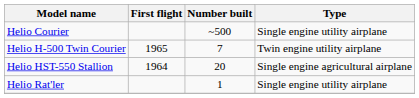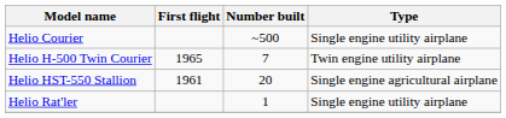 <table class="wikitable sortable">
 <tr>
 <th>Model name</th>
 <th>First flight</th>
 <th>Number built</th>
 <th>Type</th>
 </tr>
 <tr>
 <td align=left><a href='#'>Helio Courier</a></td>
 <td align=center></td>
 <td align=center>~500</td>
 <td align=left>Single engine utility airplane</td>
 </tr>
 <tr>
 <td align=left><a href='#'>Helio H-500 Twin Courier</a></td>
 <td align=center>1965</td>
 <td align=center>7</td>
 <td align=left>Twin engine utility airplane</td>
 </tr>
 <tr>
 <td align=left><a href='#'>Helio HST-550 Stallion</a></td>
-<td align=center>1964</td>
+<td align=center>1961</td>
 <td align=center>20</td>
 <td align=left>Single engine agricultural airplane</td>
 </tr>
 <tr>
 <td align=left><a href='#'>Helio Rat'ler</a></td>
 <td align=center></td>
 <td align=center>1</td>
 <td align=left>Single engine utility airplane</td>
 </tr>
 <tr>
 </tr>
 </table>
